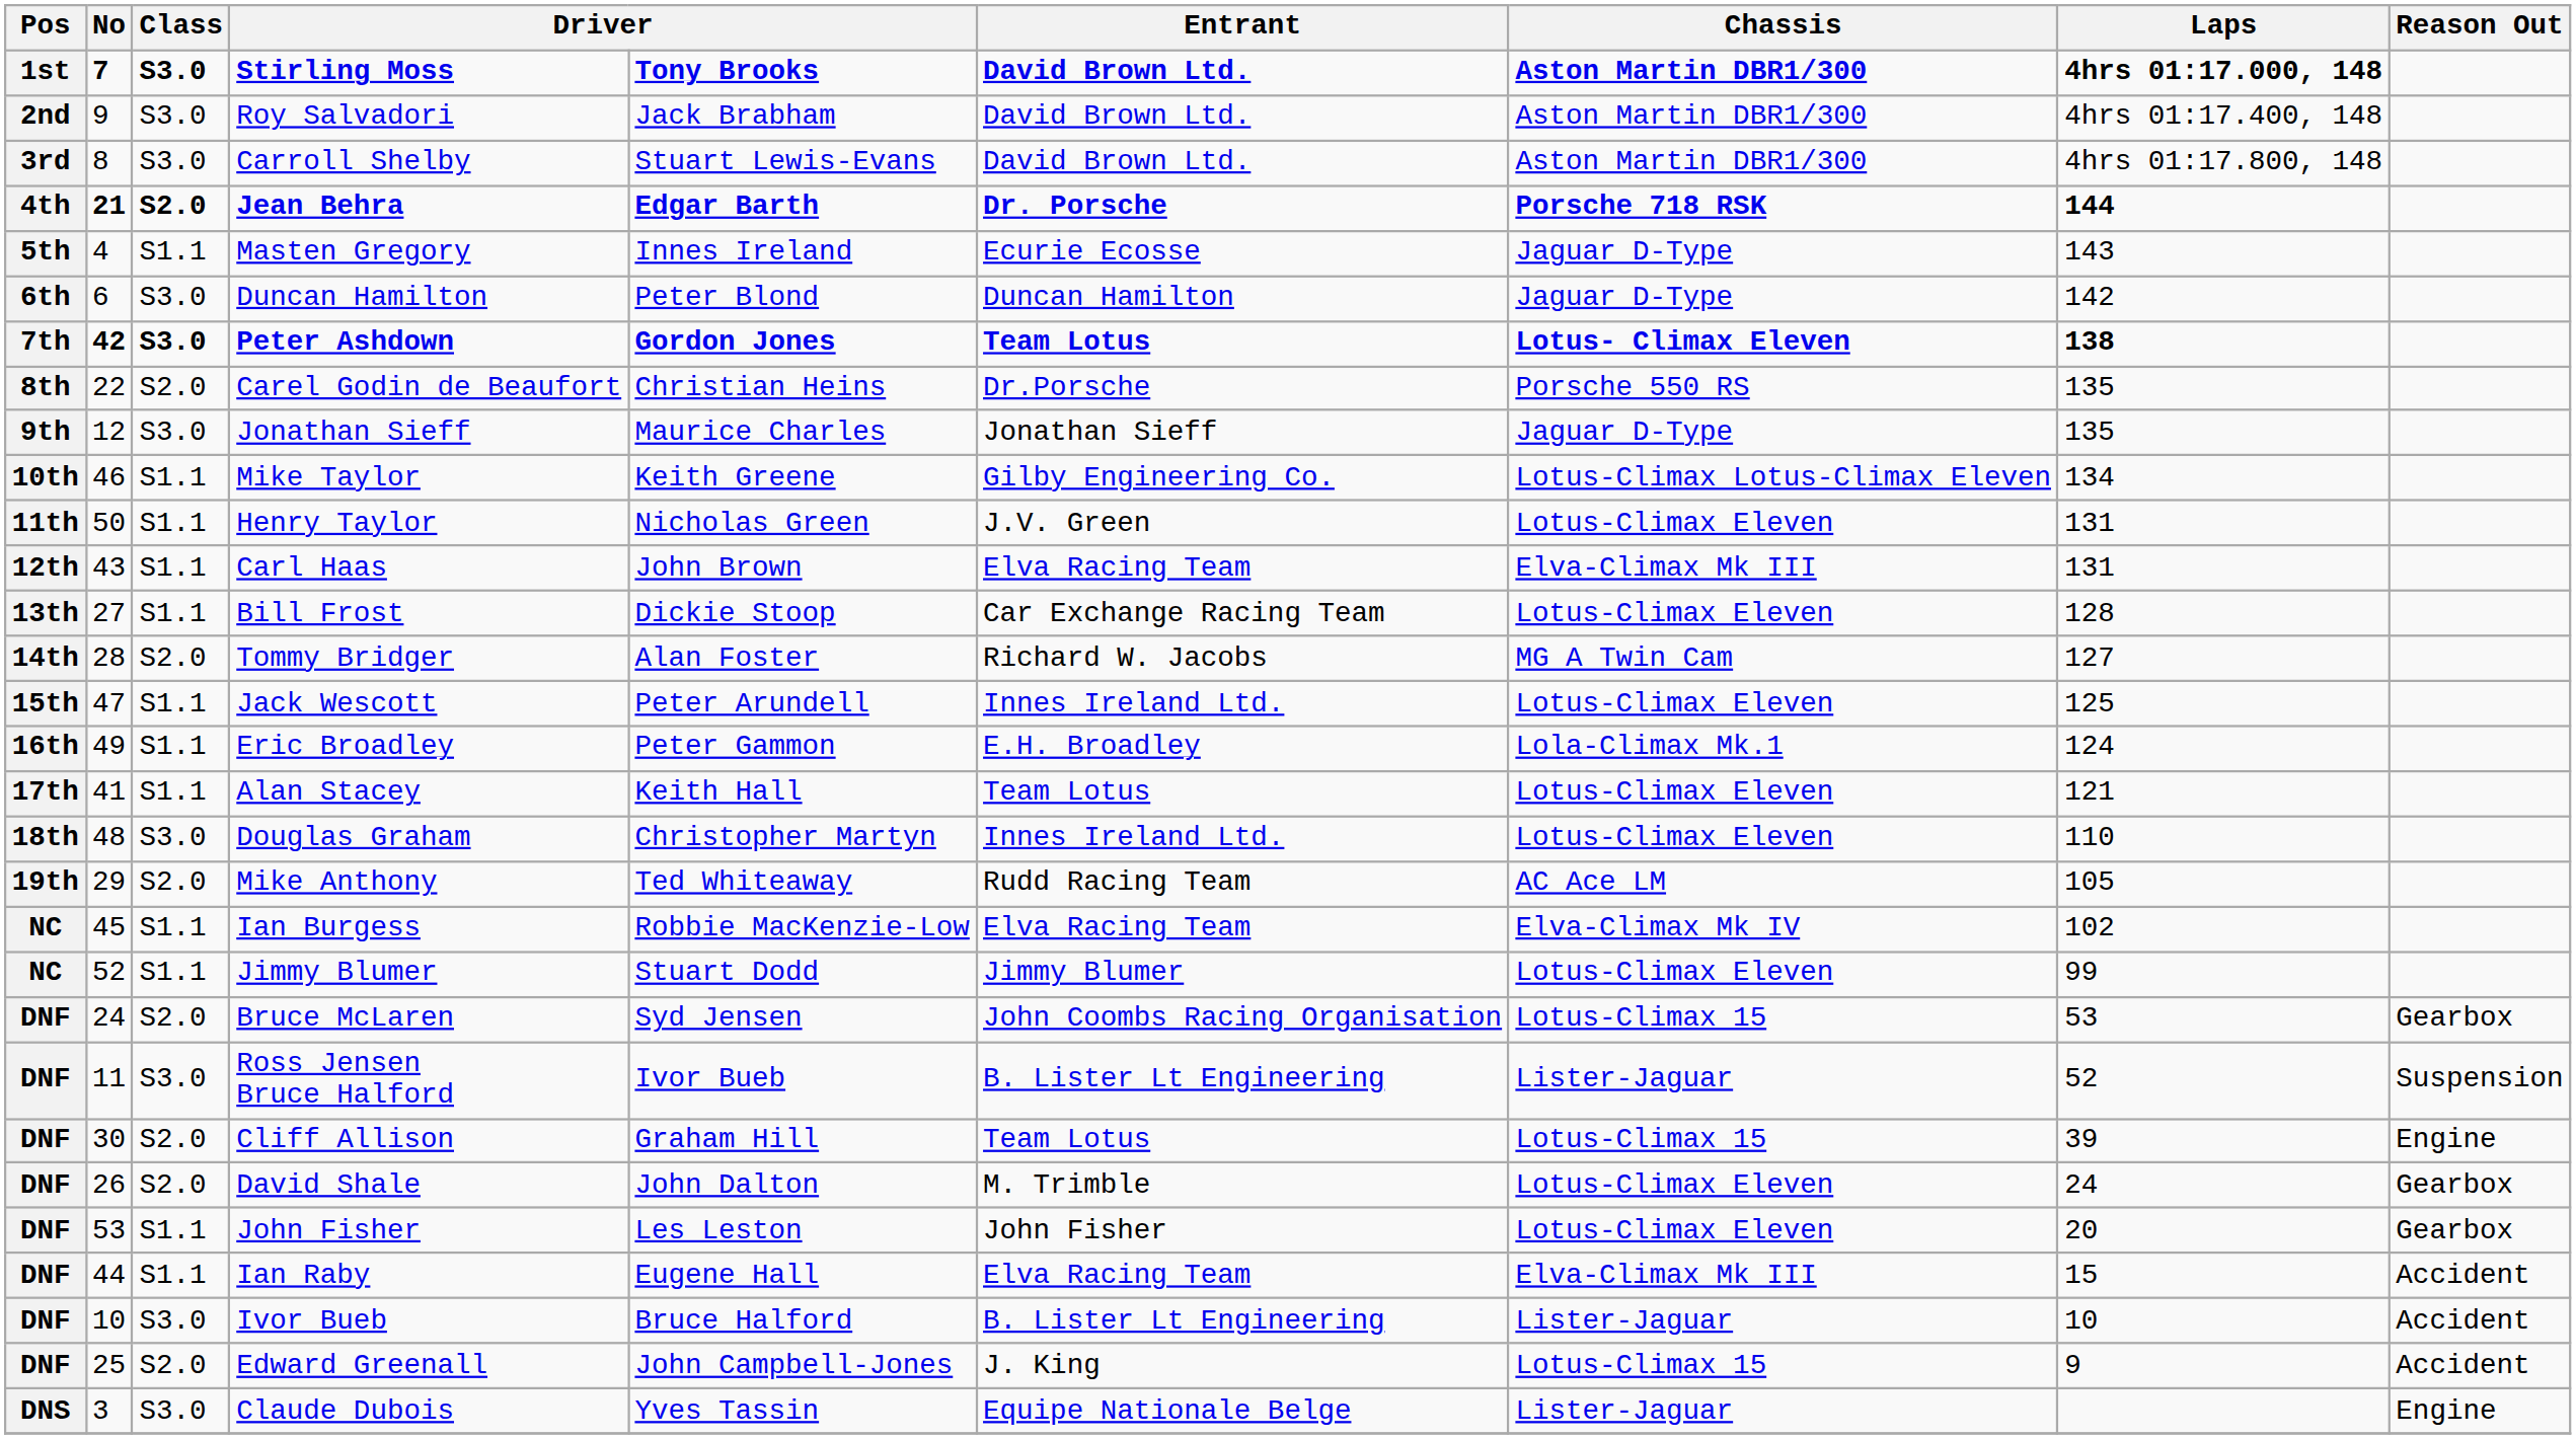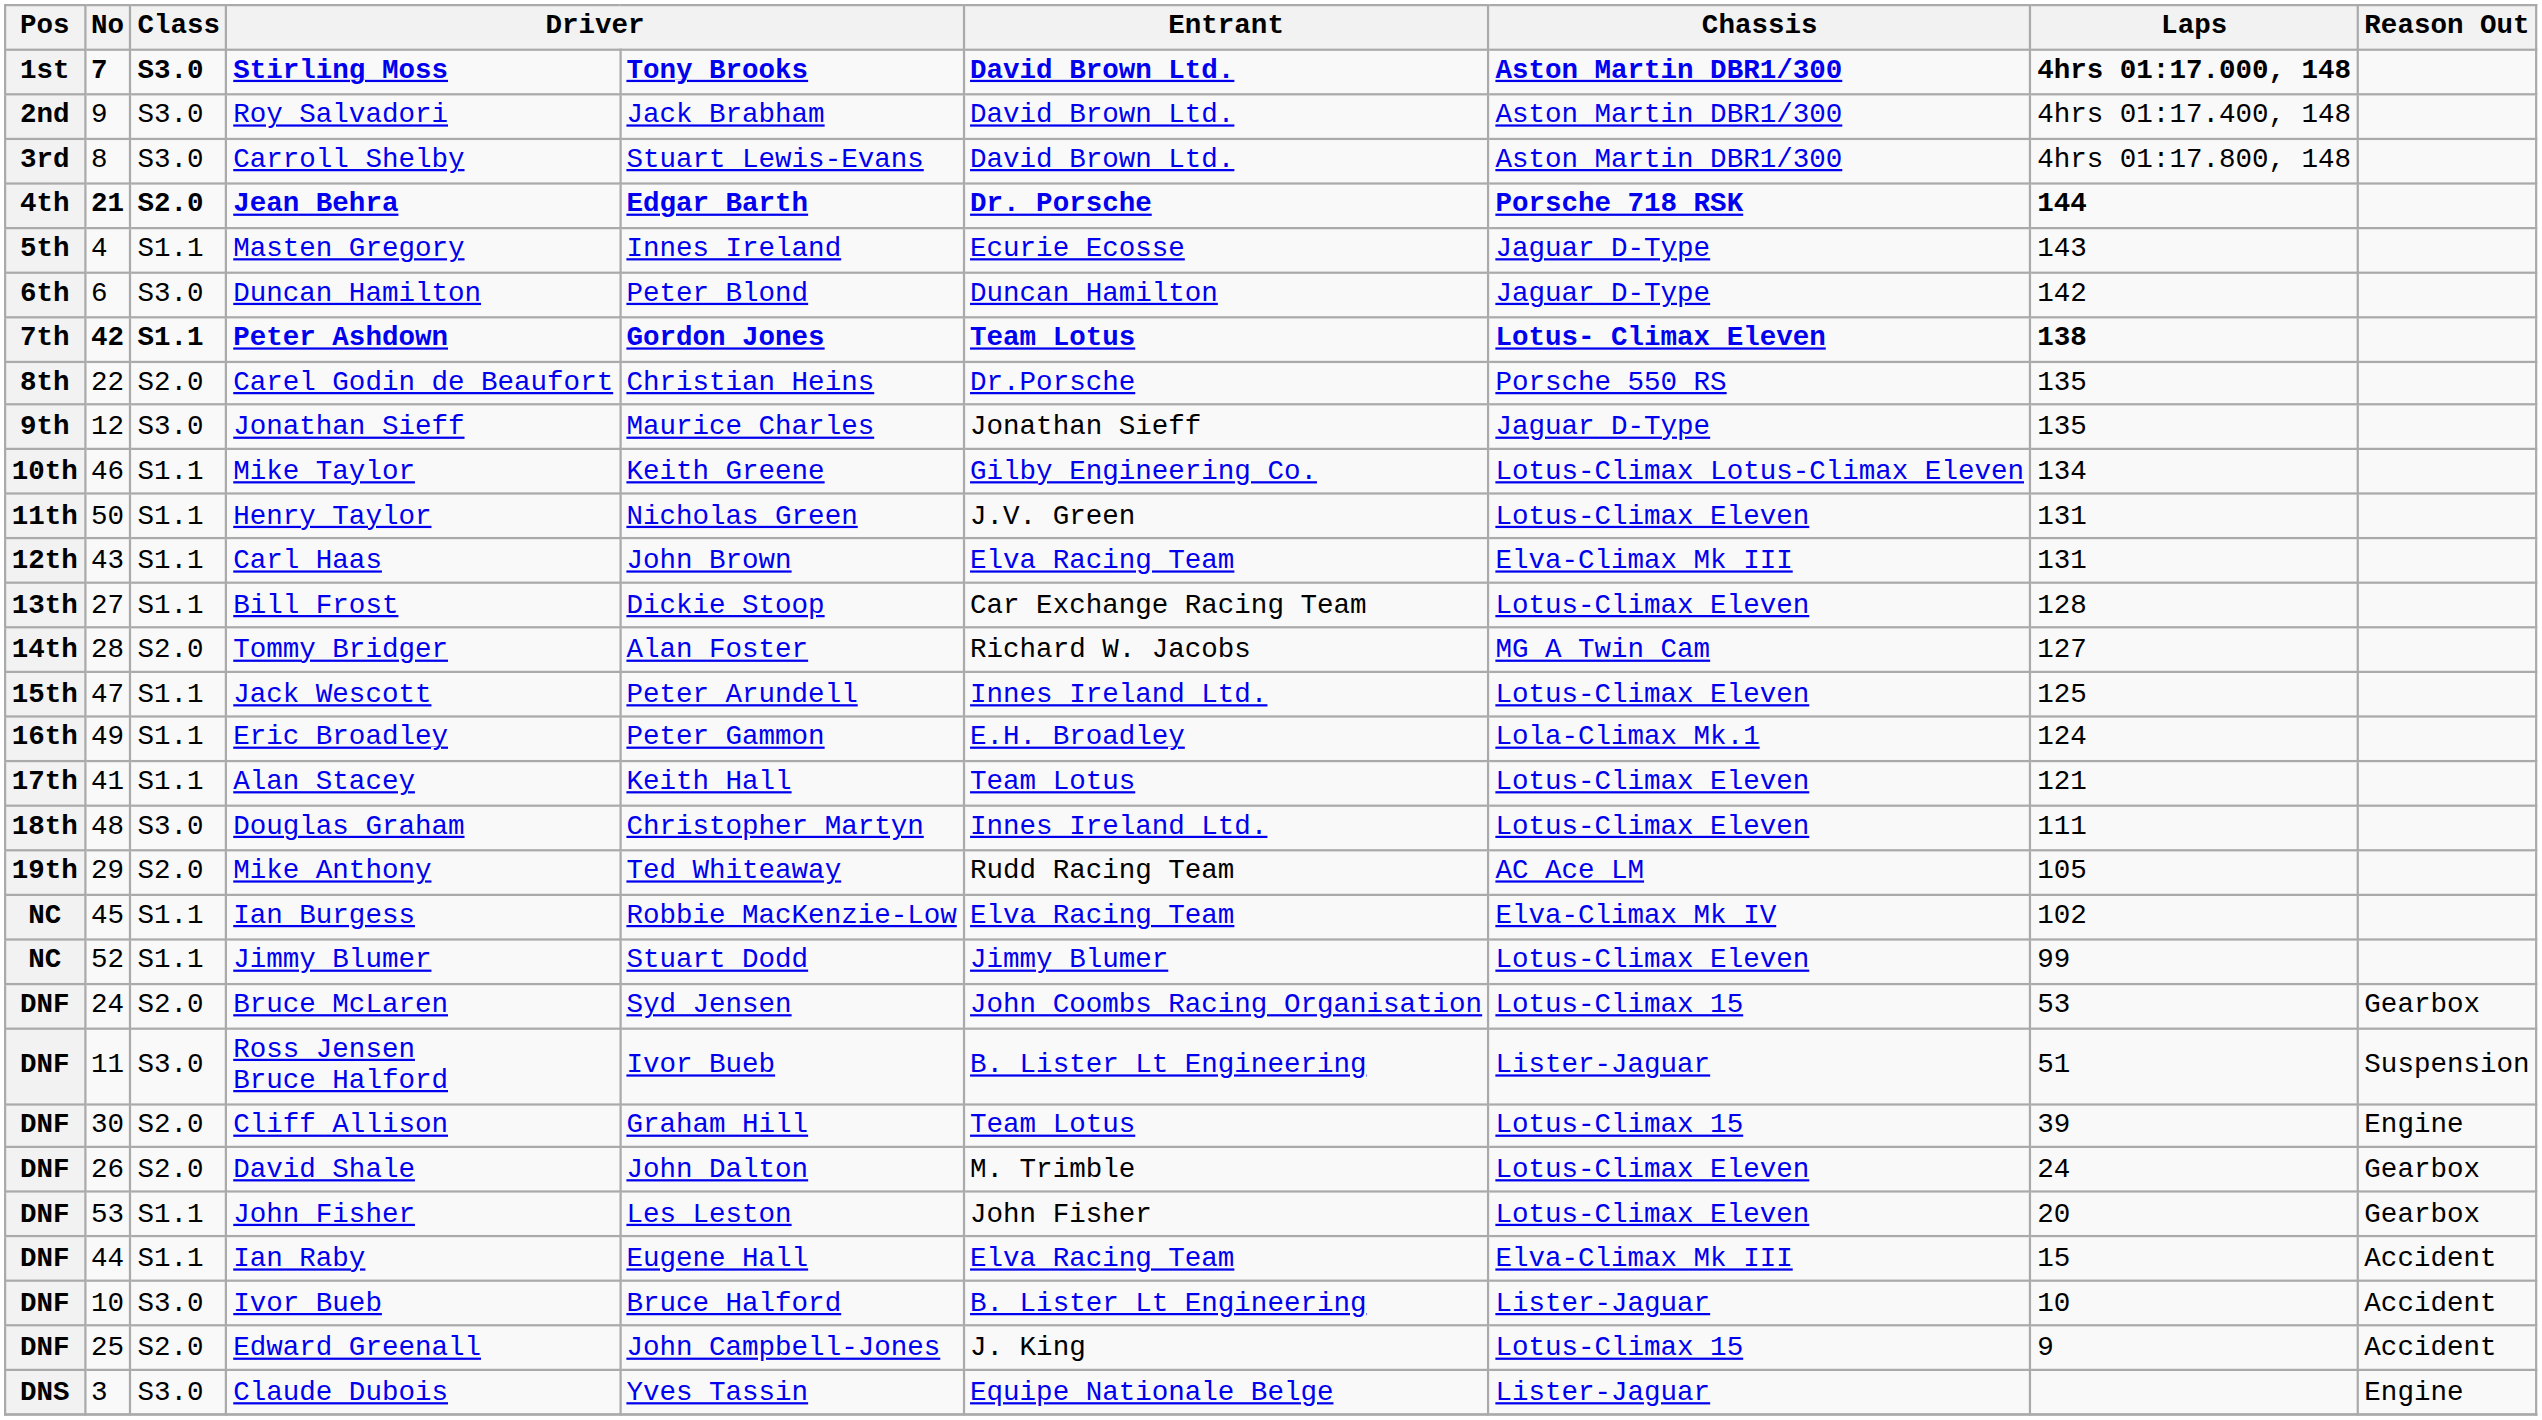 <table class="wikitable" style="font-size: 95%;">
 <tr>
 <th>Pos</th>
 <th>No</th>
 <th>Class</th>
 <th colspan=2>Driver</th>
 <th>Entrant</th>
 <th>Chassis</th>
 <th>Laps</th>
 <th>Reason Out</th>
 </tr>
 <tr>
 <th><strong>1st</strong></th>
 <td><strong>7</strong></td>
 <td><strong>S3.0</strong></td>
 <td> <strong><a href='#'>Stirling Moss</a> </strong></td>
 <td> <strong><a href='#'>Tony Brooks</a> </strong></td>
 <td><strong><a href='#'>David Brown Ltd.</a> </strong></td>
 <td><strong><a href='#'>Aston Martin DBR1/300</a> </strong></td>
 <td><strong>4hrs 01:17.000, 148</strong></td>
 <td></td>
 </tr>
 <tr>
 <th>2nd</th>
 <td>9</td>
 <td>S3.0</td>
 <td> <a href='#'>Roy Salvadori</a></td>
 <td> <a href='#'>Jack Brabham</a></td>
 <td><a href='#'>David Brown Ltd.</a></td>
 <td><a href='#'>Aston Martin DBR1/300</a></td>
 <td>4hrs 01:17.400, 148</td>
 <td></td>
 </tr>
 <tr>
 <th>3rd</th>
 <td>8</td>
 <td>S3.0</td>
 <td> <a href='#'>Carroll Shelby</a></td>
 <td> <a href='#'>Stuart Lewis-Evans</a></td>
 <td><a href='#'>David Brown Ltd.</a></td>
 <td><a href='#'>Aston Martin DBR1/300</a></td>
 <td>4hrs 01:17.800, 148</td>
 <td></td>
 </tr>
 <tr>
 <th><strong>4th</strong></th>
 <td><strong>21</strong></td>
 <td><strong>S2.0</strong></td>
 <td> <strong><a href='#'>Jean Behra</a> </strong></td>
 <td> <strong><a href='#'>Edgar Barth</a> </strong></td>
 <td><strong><a href='#'>Dr. Porsche</a> </strong></td>
 <td><strong><a href='#'>Porsche 718 RSK</a> </strong></td>
 <td><strong>144</strong></td>
 <td></td>
 </tr>
 <tr>
 <th>5th</th>
 <td>4</td>
 <td>S1.1</td>
 <td> <a href='#'>Masten Gregory</a></td>
 <td> <a href='#'>Innes Ireland</a></td>
 <td><a href='#'>Ecurie Ecosse</a></td>
 <td><a href='#'>Jaguar D-Type</a></td>
 <td>143</td>
 <td></td>
 </tr>
 <tr>
 <th>6th</th>
 <td>6</td>
 <td>S3.0</td>
 <td> <a href='#'>Duncan Hamilton</a></td>
 <td> <a href='#'>Peter Blond</a></td>
 <td><a href='#'>Duncan Hamilton</a></td>
 <td><a href='#'>Jaguar D-Type</a></td>
 <td>142</td>
 <td></td>
 </tr>
 <tr>
 <th><strong>7th</strong></th>
 <td><strong>42</strong></td>
-<td><strong>S3.0</strong></td>
+<td><strong>S1.1</strong></td>
 <td> <strong><a href='#'>Peter Ashdown</a> </strong></td>
 <td> <strong><a href='#'>Gordon Jones</a> </strong></td>
 <td><strong><a href='#'>Team Lotus</a> </strong></td>
 <td><strong><a href='#'>Lotus- Climax Eleven</a> </strong></td>
 <td><strong>138</strong></td>
 <td></td>
 </tr>
 <tr>
 <th>8th</th>
 <td>22</td>
 <td>S2.0</td>
 <td> <a href='#'>Carel Godin de Beaufort</a></td>
 <td> <a href='#'>Christian Heins</a></td>
 <td><a href='#'>Dr.Porsche</a></td>
 <td><a href='#'>Porsche 550 RS</a></td>
 <td>135</td>
 <td></td>
 </tr>
 <tr>
 <th>9th</th>
 <td>12</td>
 <td>S3.0</td>
 <td> <a href='#'>Jonathan Sieff</a></td>
 <td> <a href='#'>Maurice Charles</a></td>
 <td>Jonathan Sieff</td>
 <td><a href='#'>Jaguar D-Type</a></td>
 <td>135</td>
 <td></td>
 </tr>
 <tr>
 <th>10th</th>
 <td>46</td>
 <td>S1.1</td>
 <td> <a href='#'>Mike Taylor</a></td>
 <td> <a href='#'>Keith Greene</a></td>
 <td><a href='#'>Gilby Engineering Co.</a></td>
 <td><a href='#'>Lotus-Climax Lotus-Climax Eleven</a></td>
 <td>134</td>
 <td></td>
 </tr>
 <tr>
 <th>11th</th>
 <td>50</td>
 <td>S1.1</td>
 <td> <a href='#'>Henry Taylor</a></td>
 <td> <a href='#'>Nicholas Green</a></td>
 <td>J.V. Green</td>
 <td><a href='#'>Lotus-Climax Eleven</a></td>
 <td>131</td>
 <td></td>
 </tr>
 <tr>
 <th>12th</th>
 <td>43</td>
 <td>S1.1</td>
 <td> <a href='#'>Carl Haas</a></td>
 <td> <a href='#'>John Brown</a></td>
 <td><a href='#'>Elva Racing Team</a></td>
 <td><a href='#'>Elva-Climax Mk III</a></td>
 <td>131</td>
 <td></td>
 </tr>
 <tr>
 <th>13th</th>
 <td>27</td>
 <td>S1.1</td>
 <td> <a href='#'>Bill Frost</a></td>
 <td> <a href='#'>Dickie Stoop</a></td>
 <td>Car Exchange Racing Team</td>
 <td><a href='#'>Lotus-Climax Eleven</a></td>
 <td>128</td>
 <td></td>
 </tr>
 <tr>
 <th>14th</th>
 <td>28</td>
 <td>S2.0</td>
 <td> <a href='#'>Tommy Bridger</a></td>
 <td> <a href='#'>Alan Foster</a></td>
 <td>Richard W. Jacobs</td>
 <td><a href='#'>MG A Twin Cam</a></td>
 <td>127</td>
 <td></td>
 </tr>
 <tr>
 <th>15th</th>
 <td>47</td>
 <td>S1.1</td>
 <td> <a href='#'>Jack Wescott</a></td>
 <td> <a href='#'>Peter Arundell</a></td>
 <td><a href='#'>Innes Ireland Ltd.</a></td>
 <td><a href='#'>Lotus-Climax Eleven</a></td>
 <td>125</td>
 <td></td>
 </tr>
 <tr>
 <th>16th</th>
 <td>49</td>
 <td>S1.1</td>
 <td> <a href='#'>Eric Broadley</a></td>
 <td> <a href='#'>Peter Gammon</a></td>
 <td><a href='#'>E.H. Broadley</a></td>
 <td><a href='#'>Lola-Climax Mk.1</a></td>
 <td>124</td>
 <td></td>
 </tr>
 <tr>
 <th>17th</th>
 <td>41</td>
 <td>S1.1</td>
 <td> <a href='#'>Alan Stacey</a></td>
 <td> <a href='#'>Keith Hall</a></td>
 <td><a href='#'>Team Lotus</a></td>
 <td><a href='#'>Lotus-Climax Eleven</a></td>
 <td>121</td>
 <td></td>
 </tr>
 <tr>
 <th>18th</th>
 <td>48</td>
 <td>S3.0</td>
 <td> <a href='#'>Douglas Graham</a></td>
 <td> <a href='#'>Christopher Martyn</a></td>
 <td><a href='#'>Innes Ireland Ltd.</a></td>
 <td><a href='#'>Lotus-Climax Eleven</a></td>
-<td>110</td>
+<td>111</td>
 <td></td>
 </tr>
 <tr>
 <th>19th</th>
 <td>29</td>
 <td>S2.0</td>
 <td> <a href='#'>Mike Anthony</a></td>
 <td> <a href='#'>Ted Whiteaway</a></td>
 <td>Rudd Racing Team</td>
 <td><a href='#'>AC Ace LM</a></td>
 <td>105</td>
 <td></td>
 </tr>
 <tr>
 <th>NC</th>
 <td>45</td>
 <td>S1.1</td>
 <td> <a href='#'>Ian Burgess</a></td>
 <td> <a href='#'>Robbie MacKenzie-Low</a></td>
 <td><a href='#'>Elva Racing Team</a></td>
 <td><a href='#'>Elva-Climax Mk IV</a></td>
 <td>102</td>
 <td></td>
 </tr>
 <tr>
 <th>NC</th>
 <td>52</td>
 <td>S1.1</td>
 <td> <a href='#'>Jimmy Blumer</a></td>
 <td> <a href='#'>Stuart Dodd</a></td>
 <td><a href='#'>Jimmy Blumer</a></td>
 <td><a href='#'>Lotus-Climax Eleven</a></td>
 <td>99</td>
 <td></td>
 </tr>
 <tr>
 <th>DNF</th>
 <td>24</td>
 <td>S2.0</td>
 <td> <a href='#'>Bruce McLaren</a></td>
 <td> <a href='#'>Syd Jensen</a></td>
 <td><a href='#'>John Coombs Racing Organisation</a></td>
 <td><a href='#'>Lotus-Climax 15</a></td>
 <td>53</td>
 <td>Gearbox</td>
 </tr>
 <tr>
 <th>DNF</th>
 <td>11</td>
 <td>S3.0</td>
 <td> <a href='#'>Ross Jensen</a><br> <a href='#'>Bruce Halford</a></td>
 <td> <a href='#'>Ivor Bueb</a></td>
 <td><a href='#'>B. Lister Lt Engineering</a></td>
 <td><a href='#'>Lister-Jaguar</a></td>
-<td>52</td>
+<td>51</td>
 <td>Suspension</td>
 </tr>
 <tr>
 <th>DNF</th>
 <td>30</td>
 <td>S2.0</td>
 <td> <a href='#'>Cliff Allison</a></td>
 <td> <a href='#'>Graham Hill</a></td>
 <td><a href='#'>Team Lotus</a></td>
 <td><a href='#'>Lotus-Climax 15</a></td>
 <td>39</td>
 <td>Engine</td>
 </tr>
 <tr>
 <th>DNF</th>
 <td>26</td>
 <td>S2.0</td>
 <td> <a href='#'>David Shale</a></td>
 <td> <a href='#'>John Dalton</a></td>
 <td>M. Trimble</td>
 <td><a href='#'>Lotus-Climax Eleven</a></td>
 <td>24</td>
 <td>Gearbox</td>
 </tr>
 <tr>
 <th>DNF</th>
 <td>53</td>
 <td>S1.1</td>
 <td> <a href='#'>John Fisher</a></td>
 <td> <a href='#'>Les Leston</a></td>
 <td>John Fisher</td>
 <td><a href='#'>Lotus-Climax Eleven</a></td>
 <td>20</td>
 <td>Gearbox</td>
 </tr>
 <tr>
 <th>DNF</th>
 <td>44</td>
 <td>S1.1</td>
 <td> <a href='#'>Ian Raby</a></td>
 <td> <a href='#'>Eugene Hall</a></td>
 <td><a href='#'>Elva Racing Team</a></td>
 <td><a href='#'>Elva-Climax Mk III</a></td>
 <td>15</td>
 <td>Accident</td>
 </tr>
 <tr>
 <th>DNF</th>
 <td>10</td>
 <td>S3.0</td>
 <td> <a href='#'>Ivor Bueb</a></td>
 <td> <a href='#'>Bruce Halford</a></td>
 <td><a href='#'>B. Lister Lt Engineering</a></td>
 <td><a href='#'>Lister-Jaguar</a></td>
 <td>10</td>
 <td>Accident</td>
 </tr>
 <tr>
 <th>DNF</th>
 <td>25</td>
 <td>S2.0</td>
 <td> <a href='#'>Edward Greenall</a></td>
 <td> <a href='#'>John Campbell-Jones</a></td>
 <td>J. King</td>
 <td><a href='#'>Lotus-Climax 15</a></td>
 <td>9</td>
 <td>Accident</td>
 </tr>
 <tr>
 <th>DNS</th>
 <td>3</td>
 <td>S3.0</td>
 <td> <a href='#'>Claude Dubois</a></td>
 <td> <a href='#'>Yves Tassin</a></td>
 <td><a href='#'>Equipe Nationale Belge</a></td>
 <td><a href='#'>Lister-Jaguar</a></td>
 <td></td>
 <td>Engine</td>
 </tr>
 <tr>
 </tr>
 </table>
